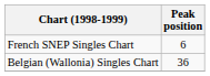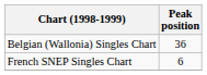 <table class="wikitable sortable">
 <tr>
 <th>Chart (1998-1999)</th>
 <th>Peak<br>position</th>
 </tr>
 <tr>
+<td>Belgian (Wallonia) Singles Chart</td>
+<td align="center">36</td>
+</tr>
+<tr>
 <td>French SNEP Singles Chart</td>
 <td align="center">6</td>
 </tr>
 <tr>
-<td>Belgian (Wallonia) Singles Chart</td>
-<td align="center">36</td>
-</tr>
-<tr>
 </tr>
 </table>
